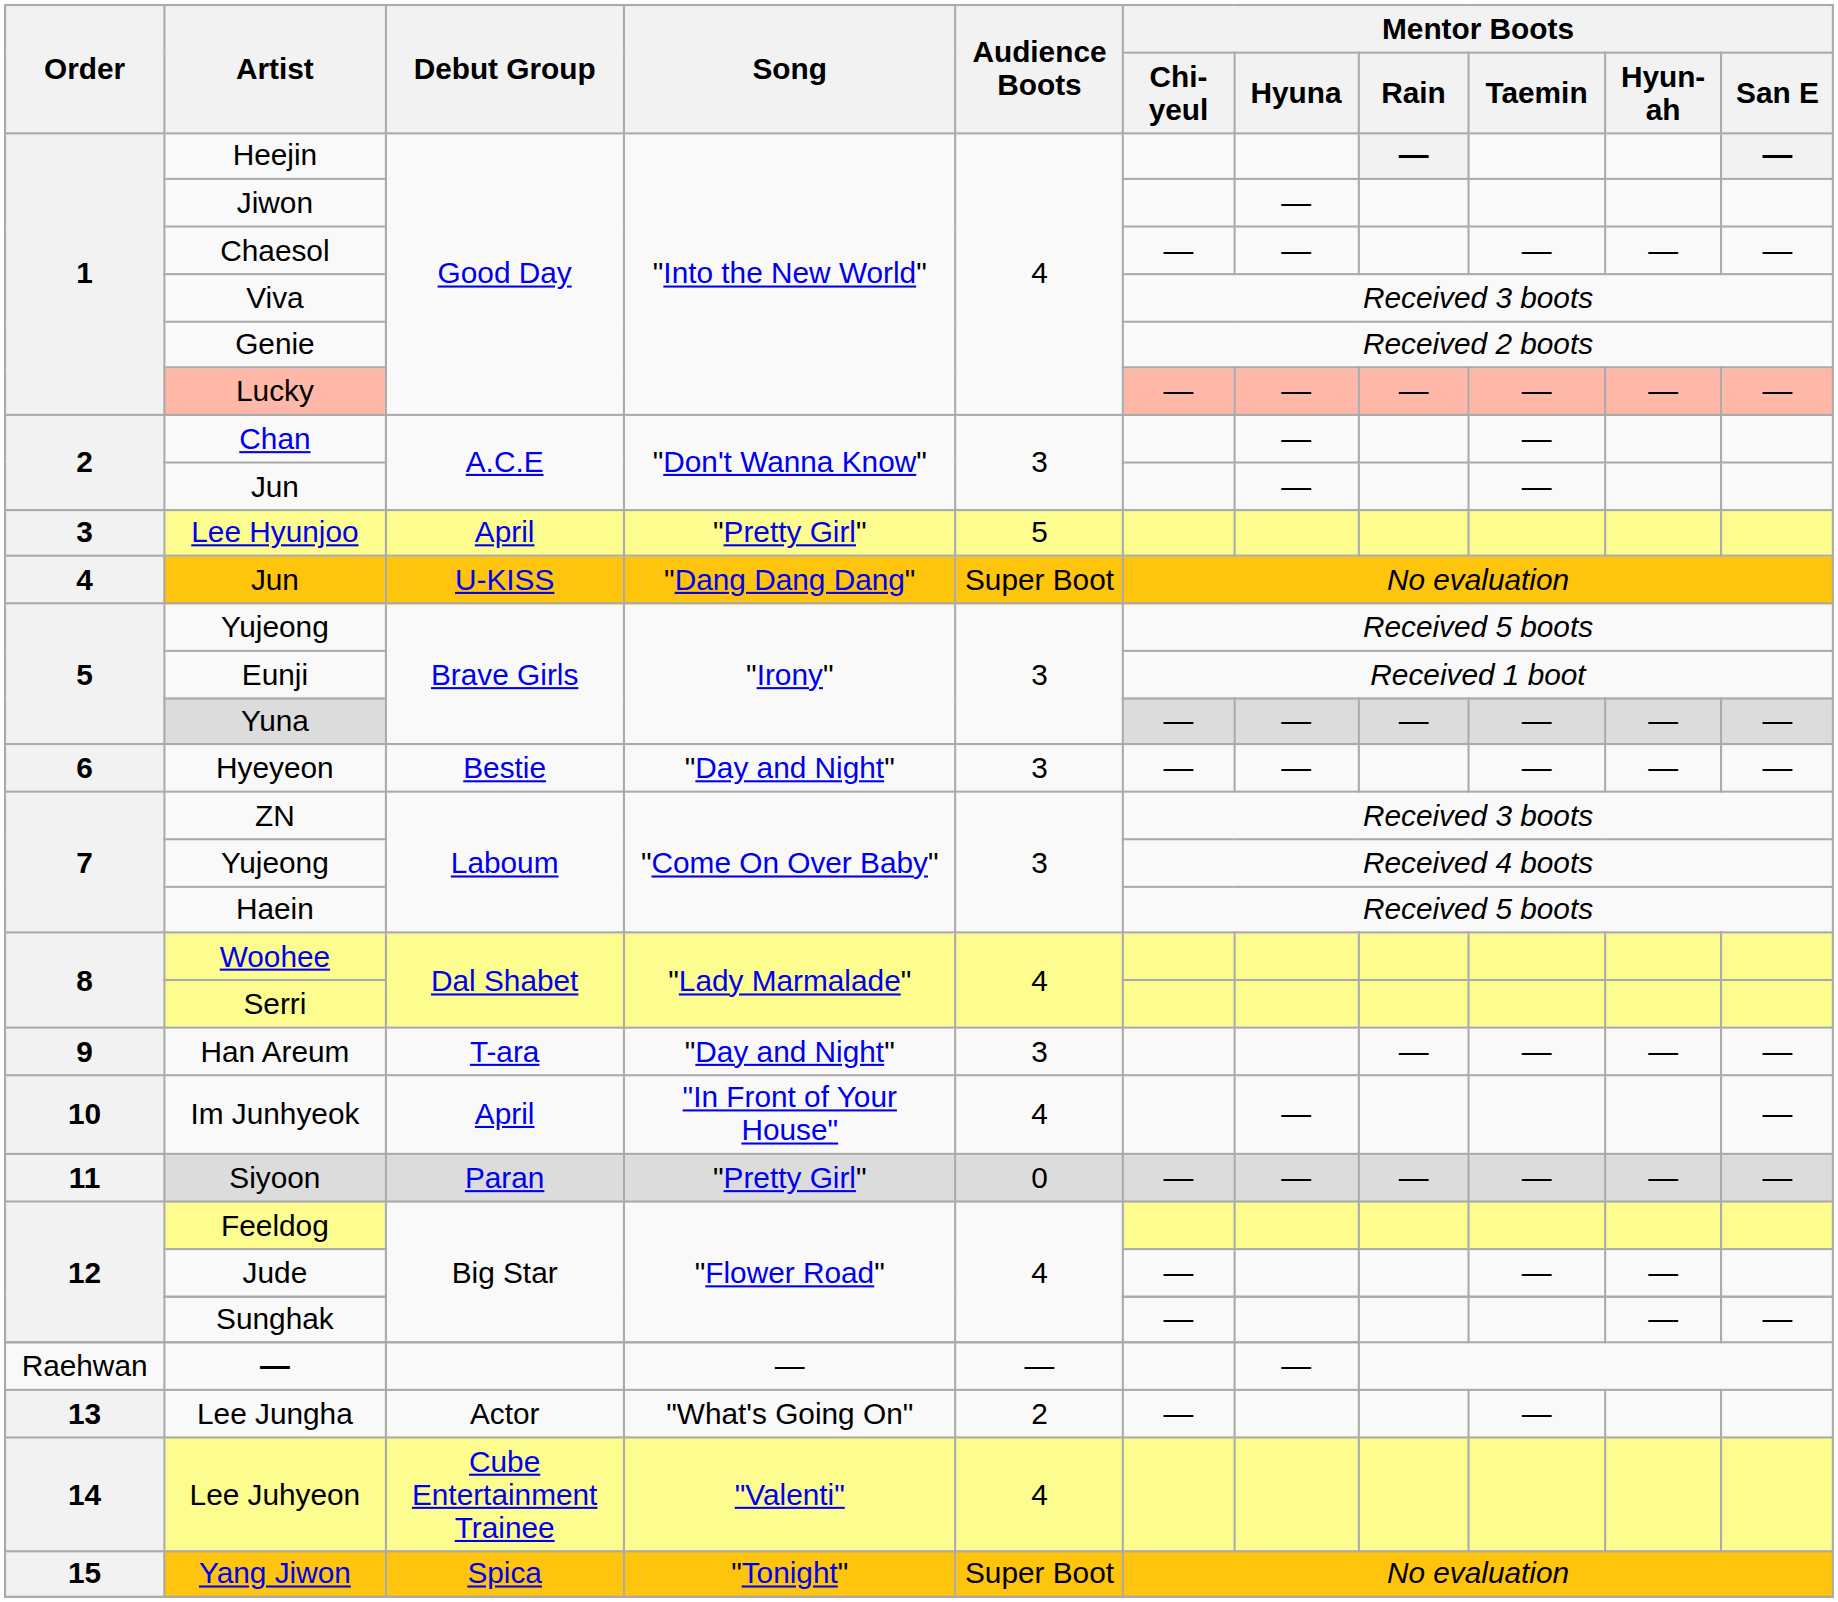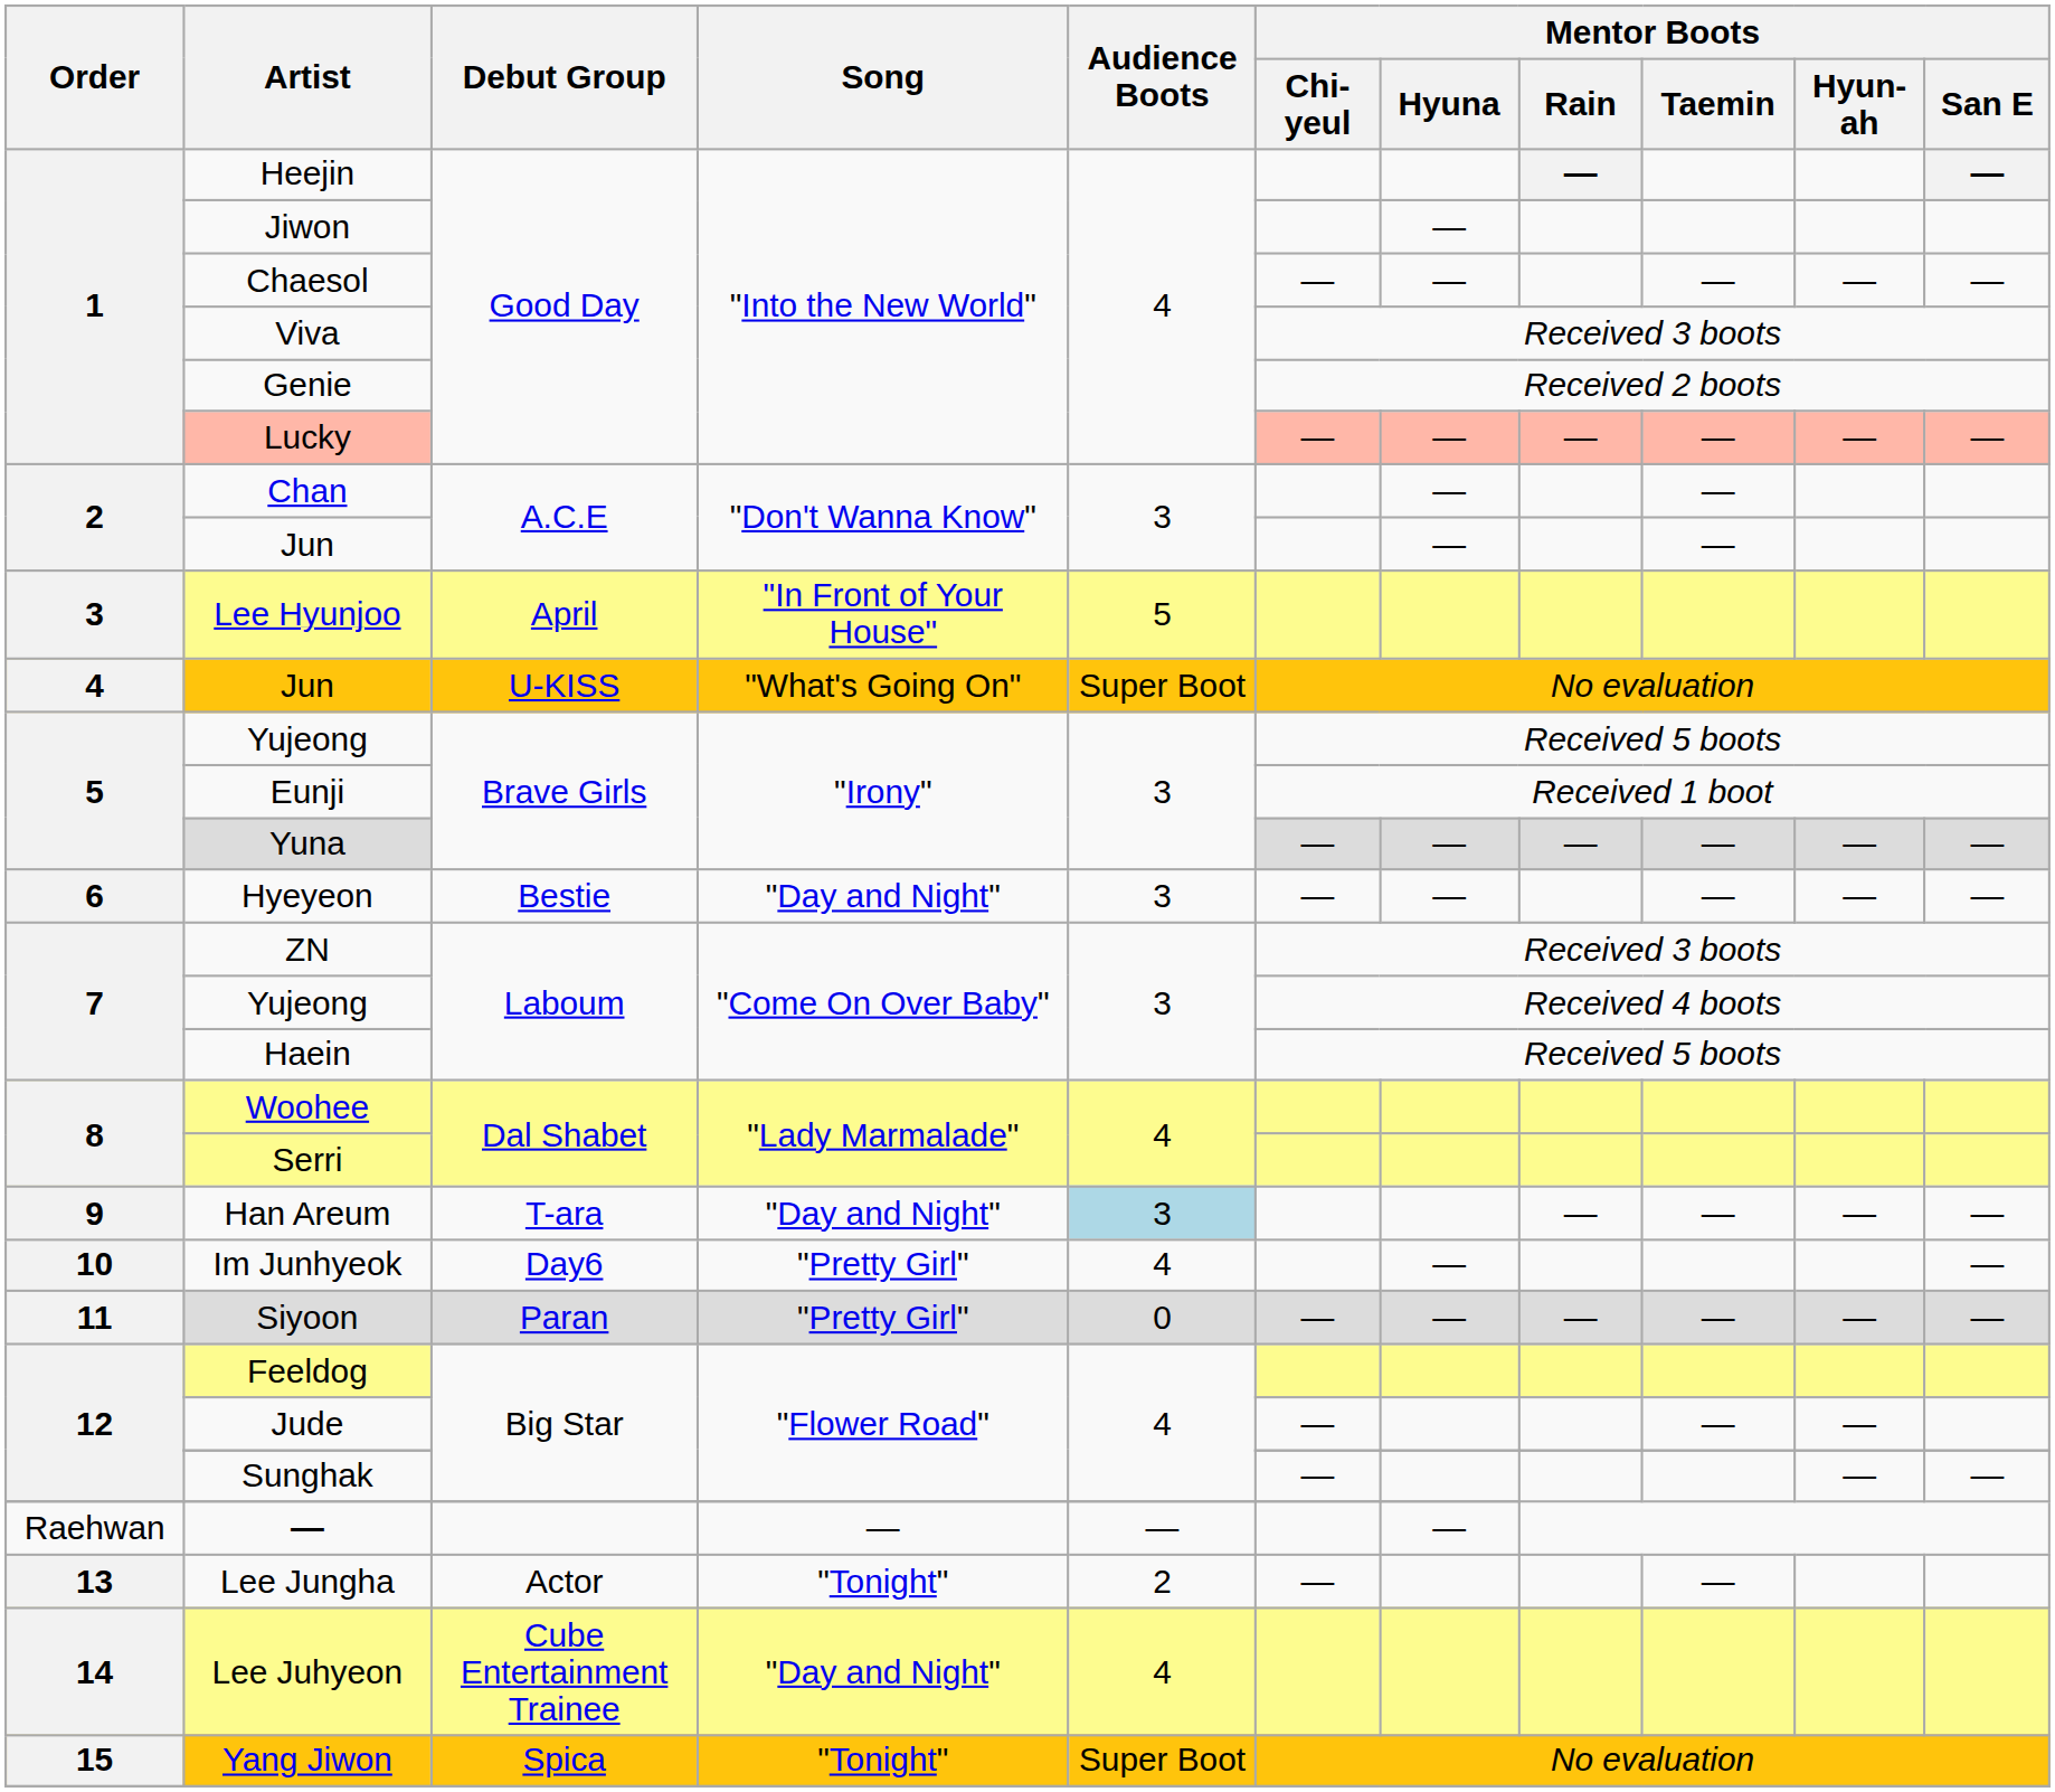 <table class="wikitable" style="text-align:center; width:100%; font-size: 90%;">
 <tr>
 <th scope="col" rowspan="2" style="width:5%;">Order</th>
 <th scope="col" rowspan="2" style="width:10%;">Artist</th>
 <th scope="col" rowspan="2" style="width:10%;">Debut Group</th>
 <th scope="col" rowspan="2" style="width:15%;">Song</th>
 <th scope="col" rowspan="2" style="width:5%;">Audience Boots</th>
 <th scope="col" colspan="6">Mentor Boots</th>
 </tr>
 <tr>
 <th scope="col" style="width:5%;">Chi-yeul</th>
 <th scope="col" style="width:5%;">Hyuna</th>
 <th scope="col" style="width:5%;">Rain</th>
 <th scope="col" style="width:5%;">Taemin</th>
 <th scope="col" style="width:5%;">Hyun-ah</th>
 <th scope="col" style="width:5%;">San E</th>
 </tr>
 <tr>
 <th rowspan="6">1</th>
 <td>Heejin</td>
 <td rowspan="6"><a href='#'>Good Day</a></td>
 <td rowspan="6">"<a href='#'>Into the New World</a>"</td>
 <td rowspan="6">4</td>
 <td><strong></strong></td>
 <td><strong></strong></td>
 <th>—</th>
 <td><strong></strong></td>
 <td><strong></strong></td>
 <th>—</th>
 </tr>
 <tr>
 <td>Jiwon</td>
 <td><strong></strong></td>
 <td>—</td>
 <td><strong></strong></td>
 <td><strong></strong></td>
 <td><strong></strong></td>
 <td><strong></strong></td>
 </tr>
 <tr>
 <td>Chaesol</td>
 <td>—</td>
 <td>—</td>
 <td><strong></strong></td>
 <td>—</td>
 <td>—</td>
 <td>—</td>
 </tr>
 <tr>
 <td>Viva</td>
 <td colspan="6"><em>Received 3 boots</em></td>
 </tr>
 <tr>
 <td>Genie</td>
 <td colspan="6"><em>Received 2 boots</em></td>
 </tr>
 <tr bgcolor=#FFB7A8>
 <td>Lucky</td>
 <td>—</td>
 <td>—</td>
 <td>—</td>
 <td>—</td>
 <td>—</td>
 <td>—</td>
 </tr>
 <tr>
 <th rowspan="2">2</th>
 <td><a href='#'>Chan</a></td>
 <td rowspan="2"><a href='#'>A.C.E</a></td>
 <td rowspan="2">"<a href='#'>Don't Wanna Know</a>"</td>
 <td rowspan="2">3</td>
 <td><strong></strong></td>
 <td>—</td>
 <td><strong></strong></td>
 <td>—</td>
 <td><strong></strong></td>
 <td><strong></strong></td>
 </tr>
 <tr>
 <td>Jun</td>
 <td><strong></strong></td>
 <td>—</td>
 <td><strong></strong></td>
 <td>—</td>
 <td><strong></strong></td>
 <td><strong></strong></td>
 </tr>
 <tr bgcolor=#fdfc8f>
 <th>3</th>
 <td><a href='#'>Lee Hyunjoo</a></td>
 <td><a href='#'>April</a></td>
-<td>"<a href='#'>Pretty Girl</a>"</td>
+<td><a href='#'>"In Front of Your House"</a></td>
 <td>5</td>
 <td><strong></strong></td>
 <td><strong></strong></td>
 <td><strong></strong></td>
 <td><strong></strong></td>
 <td><strong></strong></td>
 <td><strong></strong></td>
 </tr>
 <tr bgcolor=#ffc40c>
 <th>4</th>
 <td>Jun</td>
 <td><a href='#'>U-KISS</a></td>
-<td>"<a href='#'>Dang Dang Dang</a>"</td>
+<td>"What's Going On"</td>
 <td>Super Boot</td>
 <td colspan="6"><em>No evaluation</em></td>
 </tr>
 <tr>
 <th rowspan="3">5</th>
 <td>Yujeong</td>
 <td rowspan="3"><a href='#'>Brave Girls</a></td>
 <td rowspan="3">"<a href='#'>Irony</a>"</td>
 <td rowspan="3">3</td>
 <td colspan="6"><em>Received 5 boots</em></td>
 </tr>
 <tr>
 <td>Eunji</td>
 <td colspan="6"><em>Received 1 boot</em></td>
 </tr>
 <tr bgcolor=#DCDCDC>
 <td>Yuna</td>
 <td>—</td>
 <td>—</td>
 <td>—</td>
 <td>—</td>
 <td>—</td>
 <td>—</td>
 </tr>
 <tr>
 <th>6</th>
 <td>Hyeyeon</td>
 <td><a href='#'>Bestie</a></td>
 <td>"<a href='#'>Day and Night</a>"</td>
 <td>3</td>
 <td>—</td>
 <td>—</td>
 <td><strong></strong></td>
 <td>—</td>
 <td>—</td>
 <td>—</td>
 </tr>
 <tr>
 <th rowspan="3">7</th>
 <td>ZN</td>
 <td rowspan="3"><a href='#'>Laboum</a></td>
 <td rowspan="3">"<a href='#'>Come On Over Baby</a>"</td>
 <td rowspan="3">3</td>
 <td colspan="6"><em>Received 3 boots</em></td>
 </tr>
 <tr>
 <td>Yujeong</td>
 <td colspan="6"><em>Received 4 boots</em></td>
 </tr>
 <tr>
 <td>Haein</td>
 <td colspan="6"><em>Received 5 boots</em></td>
 </tr>
 <tr bgcolor=#fdfc8f>
 <th rowspan="2">8</th>
 <td><a href='#'>Woohee</a></td>
 <td rowspan="2"><a href='#'>Dal Shabet</a></td>
 <td rowspan="2">"<a href='#'>Lady Marmalade</a>"</td>
 <td rowspan="2">4</td>
 <td><strong></strong></td>
 <td><strong></strong></td>
 <td><strong></strong></td>
 <td><strong></strong></td>
 <td><strong></strong></td>
 <td><strong></strong></td>
 </tr>
 <tr bgcolor=#fdfc8f>
 <td>Serri</td>
 <td><strong></strong></td>
 <td><strong></strong></td>
 <td><strong></strong></td>
 <td><strong></strong></td>
 <td><strong></strong></td>
 <td><strong></strong></td>
 </tr>
 <tr>
 <th>9</th>
 <td>Han Areum</td>
 <td><a href='#'>T-ara</a></td>
 <td>"<a href='#'>Day and Night</a>"</td>
-<td>3</td>
+<td style="background: lightblue;">3</td>
 <td><strong></strong></td>
 <td><strong></strong></td>
 <td>—</td>
 <td>—</td>
 <td>—</td>
 <td>—</td>
 </tr>
 <tr>
 <th>10</th>
 <td>Im Junhyeok</td>
-<td><a href='#'>April</a></td>
-<td><a href='#'>"In Front of Your House"</a></td>
+<td><a href='#'>Day6</a></td>
+<td>"<a href='#'>Pretty Girl</a>"</td>
 <td>4</td>
 <td><strong></strong></td>
 <td>—</td>
 <td><strong></strong></td>
 <td><strong></strong></td>
 <td><strong></strong></td>
 <td>—</td>
 </tr>
 <tr bgcolor=#DCDCDC>
 <th>11</th>
 <td>Siyoon</td>
 <td><a href='#'>Paran</a></td>
 <td>"<a href='#'>Pretty Girl</a>"</td>
 <td>0</td>
 <td>—</td>
 <td>—</td>
 <td>—</td>
 <td>—</td>
 <td>—</td>
 <td>—</td>
 </tr>
 <tr>
 <th rowspan="4">12</th>
 <td style="background:#fdfc8f;">Feeldog</td>
 <td rowspan="4">Big Star</td>
 <td rowspan="4">"<a href='#'>Flower Road</a>"</td>
 <td rowspan="4">4</td>
 <td style="background:#fdfc8f;"><strong></strong></td>
 <td style="background:#fdfc8f;"><strong></strong></td>
 <td style="background:#fdfc8f;"><strong></strong></td>
 <td style="background:#fdfc8f;"><strong></strong></td>
 <td style="background:#fdfc8f;"><strong></strong></td>
 <td style="background:#fdfc8f;"><strong></strong></td>
 </tr>
 <tr>
 <td>Jude</td>
 <td>—</td>
 <td><strong></strong></td>
 <td><strong></strong></td>
 <td>—</td>
 <td>—</td>
 <td><strong></strong></td>
 </tr>
 <tr>
 </tr>
 <tr>
 <td>Sunghak</td>
 <td>—</td>
 <td><strong></strong></td>
 <td><strong></strong></td>
 <td><strong></strong></td>
 <td>—</td>
 <td>—</td>
 </tr>
 <tr>
 </tr>
 <tr>
 <td>Raehwan</td>
 <td><strong>—</strong></td>
 <td><strong></strong></td>
 <td>—</td>
 <td>—</td>
 <td><strong></strong></td>
 <td>—</td>
 </tr>
 <tr>
 <th>13</th>
 <td>Lee Jungha</td>
 <td>Actor</td>
-<td>"What's Going On"</td>
+<td>"<a href='#'>Tonight</a>"</td>
 <td>2</td>
 <td>—</td>
 <td><strong></strong></td>
 <td><strong></strong></td>
 <td>—</td>
 <td><strong></strong></td>
 <td><strong></strong></td>
 </tr>
 <tr bgcolor=#fdfc8f>
 <th>14</th>
 <td>Lee Juhyeon</td>
 <td><a href='#'>Cube Entertainment Trainee</a></td>
-<td><a href='#'>"Valenti"</a></td>
+<td>"<a href='#'>Day and Night</a>"</td>
 <td>4</td>
 <td><strong></strong></td>
 <td><strong></strong></td>
 <td><strong></strong></td>
 <td><strong></strong></td>
 <td><strong></strong></td>
 <td><strong></strong></td>
 </tr>
 <tr bgcolor=#ffc40c>
 <th>15</th>
 <td><a href='#'>Yang Jiwon</a></td>
 <td><a href='#'>Spica</a></td>
 <td>"<a href='#'>Tonight</a>"</td>
 <td>Super Boot</td>
 <td colspan="6"><em>No evaluation</em></td>
 </tr>
 <tr>
 </tr>
 </table>
